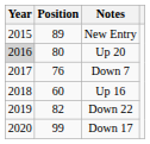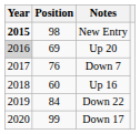 <table class="wikitable plainrowheaders" style="text-align:center;">
 <tr>
 <th>Year</th>
 <th>Position</th>
 <th>Notes</th>
 <th></th>
 </tr>
 <tr>
-<td>2015</td>
-<td>89</td>
+<td><strong>2015</strong></td>
+<td>98</td>
 <td>New Entry</td>
 <td rowspan="6"></td>
 </tr>
 <tr>
 <td style="background: lightgrey;">2016</td>
-<td>80</td>
+<td>69</td>
 <td>Up 20</td>
 </tr>
 <tr>
 <td>2017</td>
 <td>76</td>
 <td>Down 7</td>
 </tr>
 <tr>
 <td>2018</td>
 <td>60</td>
 <td>Up 16</td>
 </tr>
 <tr>
 <td>2019</td>
-<td>82</td>
+<td>84</td>
 <td>Down 22</td>
 </tr>
 <tr>
 <td>2020</td>
 <td>99</td>
 <td>Down 17</td>
 </tr>
 </table>
